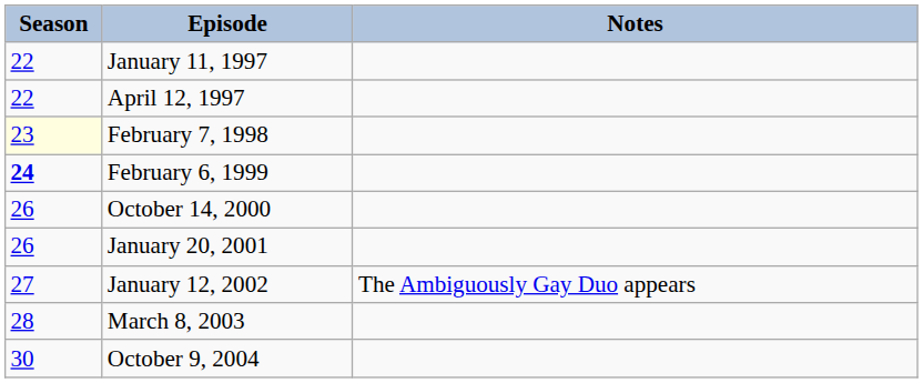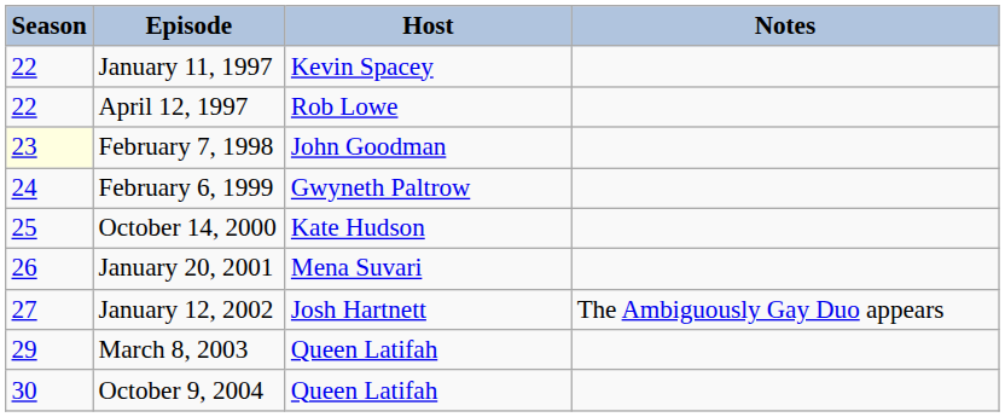 <table class="wikitable" style="width:100%;">
 <tr>
 <th style="background:#B0C4DE;" width="5%">Season</th>
 <th style="background:#B0C4DE;" width="20%">Episode</th>
+<th style="background:#B0C4DE;" width="30%">Host</th>
 <th style="background:#B0C4DE;" width="45%">Notes</th>
 </tr>
 <tr>
 <td><a href='#'>22</a></td>
 <td>January 11, 1997</td>
+<td><a href='#'>Kevin Spacey</a></td>
 <td></td>
 </tr>
 <tr>
 <td><a href='#'>22</a></td>
 <td>April 12, 1997</td>
+<td><a href='#'>Rob Lowe</a></td>
 <td></td>
 </tr>
 <tr>
 <td style="background: lightyellow;"><a href='#'>23</a></td>
 <td>February 7, 1998</td>
+<td><a href='#'>John Goodman</a></td>
 <td></td>
 </tr>
 <tr>
-<td><strong><a href='#'>24</a></strong></td>
+<td><a href='#'>24</a></td>
 <td>February 6, 1999</td>
+<td><a href='#'>Gwyneth Paltrow</a></td>
 <td></td>
 </tr>
 <tr>
-<td><a href='#'>26</a></td>
+<td><a href='#'>25</a></td>
 <td>October 14, 2000</td>
+<td><a href='#'>Kate Hudson</a></td>
 <td></td>
 </tr>
 <tr>
 <td><a href='#'>26</a></td>
 <td>January 20, 2001</td>
+<td><a href='#'>Mena Suvari</a></td>
 <td></td>
 </tr>
 <tr>
 <td><a href='#'>27</a></td>
 <td>January 12, 2002</td>
+<td><a href='#'>Josh Hartnett</a></td>
 <td>The <a href='#'>Ambiguously Gay Duo</a> appears</td>
 </tr>
 <tr>
-<td><a href='#'>28</a></td>
+<td><a href='#'>29</a></td>
 <td>March 8, 2003</td>
+<td><a href='#'>Queen Latifah</a></td>
 <td></td>
 </tr>
 <tr>
 <td><a href='#'>30</a></td>
 <td>October 9, 2004</td>
+<td><a href='#'>Queen Latifah</a></td>
 <td></td>
 </tr>
 </table>
